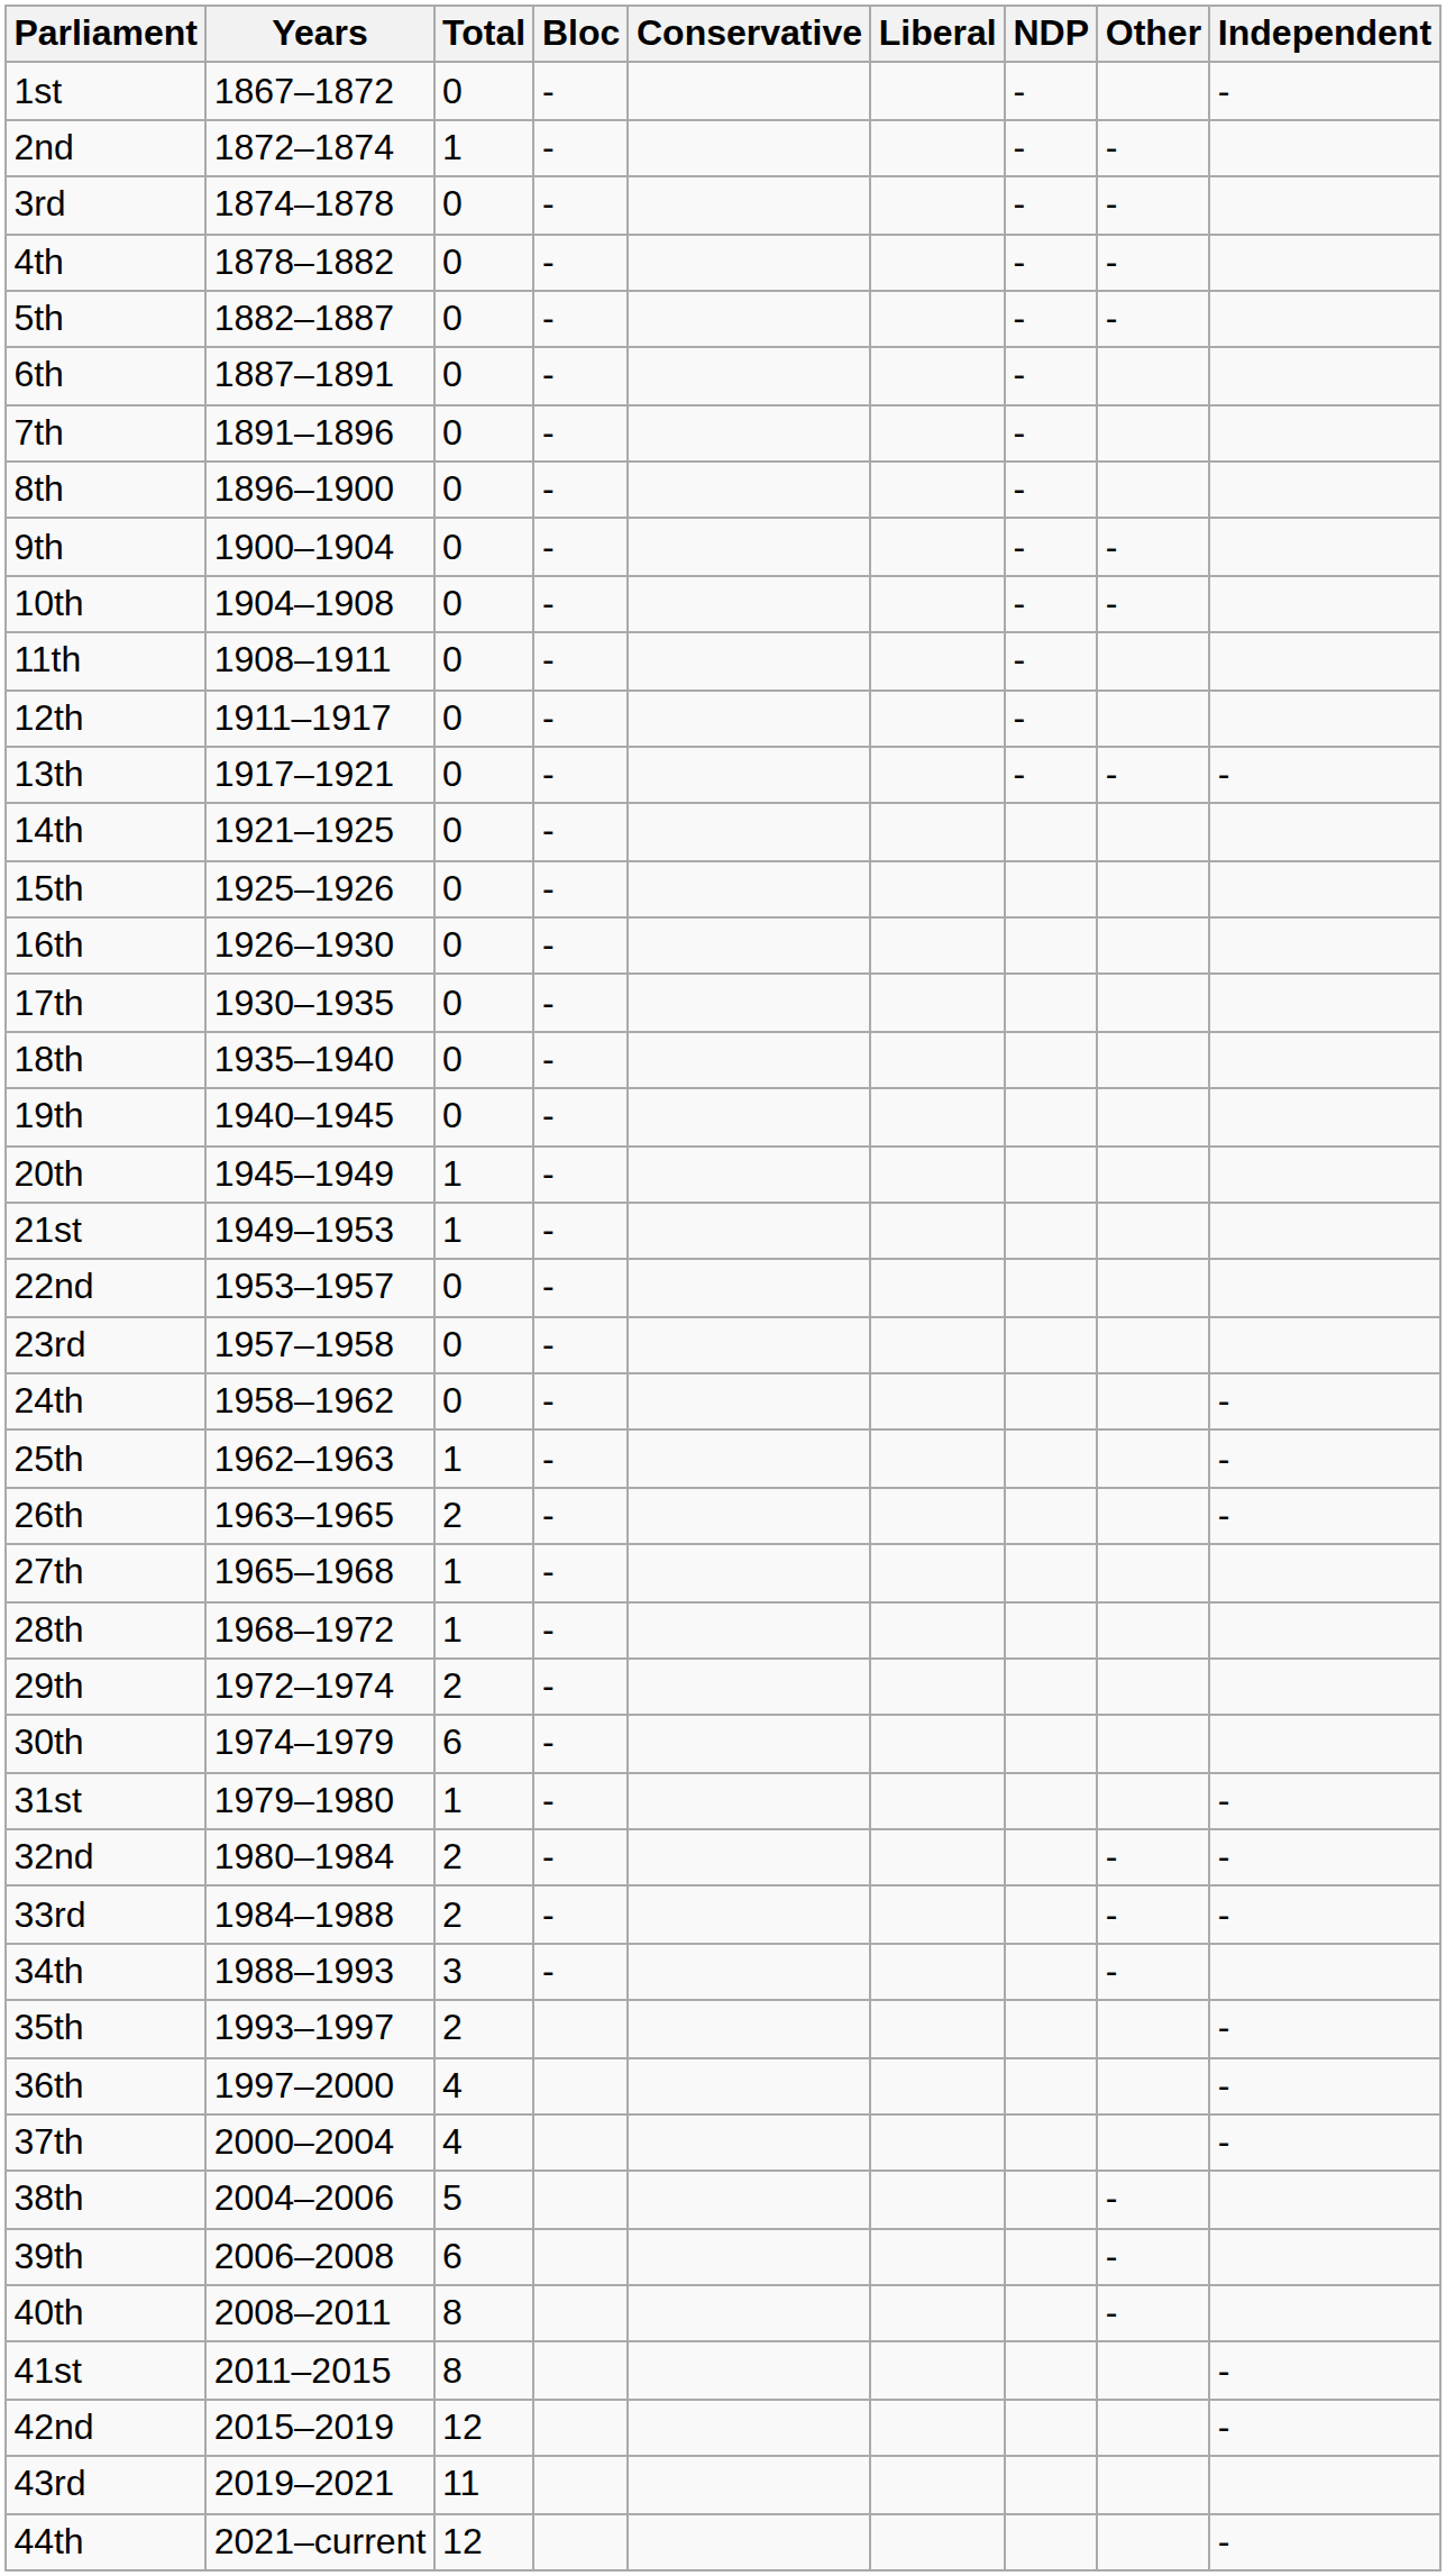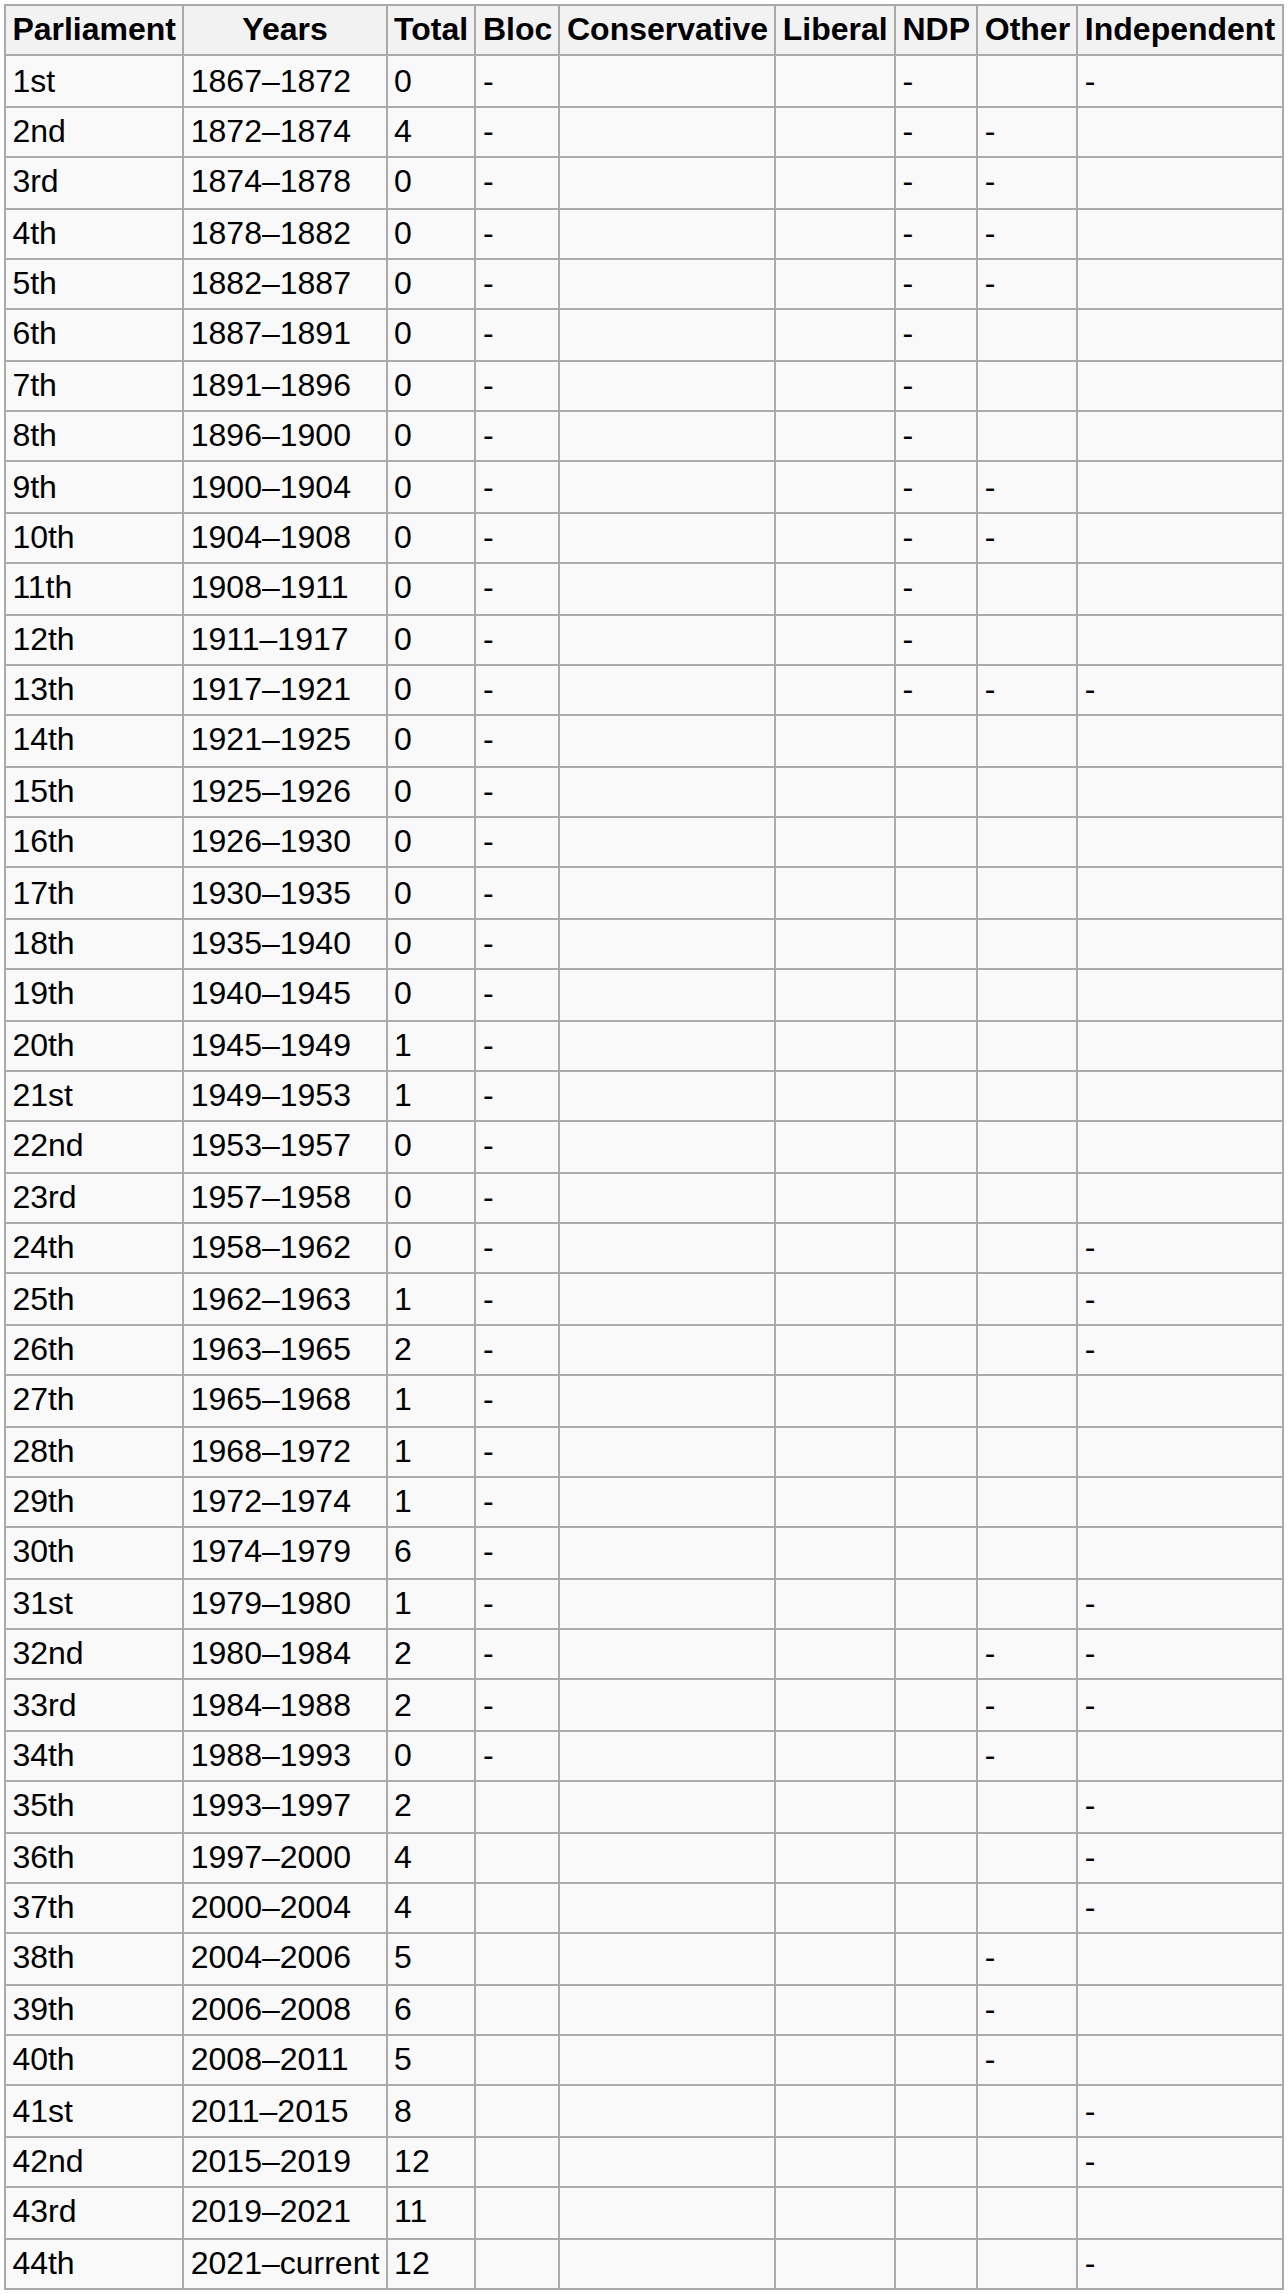 <table class="wikitable sortable">
 <tr>
 <th data-sort-type="number">Parliament</th>
 <th>Years</th>
 <th>Total</th>
 <th>Bloc</th>
 <th>Conservative</th>
 <th>Liberal</th>
 <th>NDP</th>
 <th>Other</th>
 <th>Independent</th>
 </tr>
 <tr>
 <td>1st</td>
 <td>1867–1872</td>
 <td>0</td>
 <td>-</td>
 <td></td>
 <td></td>
 <td>-</td>
 <td></td>
 <td>-</td>
 </tr>
 <tr>
 <td>2nd</td>
 <td>1872–1874</td>
-<td>1</td>
+<td>4</td>
 <td>-</td>
 <td></td>
 <td></td>
 <td>-</td>
 <td>-</td>
 <td></td>
 </tr>
 <tr>
 <td>3rd</td>
 <td>1874–1878</td>
 <td>0</td>
 <td>-</td>
 <td></td>
 <td></td>
 <td>-</td>
 <td>-</td>
 <td></td>
 </tr>
 <tr>
 <td>4th</td>
 <td>1878–1882</td>
 <td>0</td>
 <td>-</td>
 <td></td>
 <td></td>
 <td>-</td>
 <td>-</td>
 <td></td>
 </tr>
 <tr>
 <td>5th</td>
 <td>1882–1887</td>
 <td>0</td>
 <td>-</td>
 <td></td>
 <td></td>
 <td>-</td>
 <td>-</td>
 <td></td>
 </tr>
 <tr>
 <td>6th</td>
 <td>1887–1891</td>
 <td>0</td>
 <td>-</td>
 <td></td>
 <td></td>
 <td>-</td>
 <td></td>
 <td></td>
 </tr>
 <tr>
 <td>7th</td>
 <td>1891–1896</td>
 <td>0</td>
 <td>-</td>
 <td></td>
 <td></td>
 <td>-</td>
 <td></td>
 <td></td>
 </tr>
 <tr>
 <td>8th</td>
 <td>1896–1900</td>
 <td>0</td>
 <td>-</td>
 <td></td>
 <td></td>
 <td>-</td>
 <td></td>
 <td></td>
 </tr>
 <tr>
 <td>9th</td>
 <td>1900–1904</td>
 <td>0</td>
 <td>-</td>
 <td></td>
 <td></td>
 <td>-</td>
 <td>-</td>
 <td></td>
 </tr>
 <tr>
 <td>10th</td>
 <td>1904–1908</td>
 <td>0</td>
 <td>-</td>
 <td></td>
 <td></td>
 <td>-</td>
 <td>-</td>
 <td></td>
 </tr>
 <tr>
 <td>11th</td>
 <td>1908–1911</td>
 <td>0</td>
 <td>-</td>
 <td></td>
 <td></td>
 <td>-</td>
 <td></td>
 <td></td>
 </tr>
 <tr>
 <td>12th</td>
 <td>1911–1917</td>
 <td>0</td>
 <td>-</td>
 <td></td>
 <td></td>
 <td>-</td>
 <td></td>
 <td></td>
 </tr>
 <tr>
 <td>13th</td>
 <td>1917–1921</td>
 <td>0</td>
 <td>-</td>
 <td></td>
 <td></td>
 <td>-</td>
 <td>-</td>
 <td>-</td>
 </tr>
 <tr>
 <td>14th</td>
 <td>1921–1925</td>
 <td>0</td>
 <td>-</td>
 <td></td>
 <td></td>
 <td></td>
 <td></td>
 <td></td>
 </tr>
 <tr>
 <td>15th</td>
 <td>1925–1926</td>
 <td>0</td>
 <td>-</td>
 <td></td>
 <td></td>
 <td></td>
 <td></td>
 <td></td>
 </tr>
 <tr>
 <td>16th</td>
 <td>1926–1930</td>
 <td>0</td>
 <td>-</td>
 <td></td>
 <td></td>
 <td></td>
 <td></td>
 <td></td>
 </tr>
 <tr>
 <td>17th</td>
 <td>1930–1935</td>
 <td>0</td>
 <td>-</td>
 <td></td>
 <td></td>
 <td></td>
 <td></td>
 <td></td>
 </tr>
 <tr>
 <td>18th</td>
 <td>1935–1940</td>
 <td>0</td>
 <td>-</td>
 <td></td>
 <td></td>
 <td></td>
 <td></td>
 <td></td>
 </tr>
 <tr>
 <td>19th</td>
 <td>1940–1945</td>
 <td>0</td>
 <td>-</td>
 <td></td>
 <td></td>
 <td></td>
 <td></td>
 <td></td>
 </tr>
 <tr>
 <td>20th</td>
 <td>1945–1949</td>
 <td>1</td>
 <td>-</td>
 <td></td>
 <td></td>
 <td></td>
 <td></td>
 <td></td>
 </tr>
 <tr>
 <td>21st</td>
 <td>1949–1953</td>
 <td>1</td>
 <td>-</td>
 <td></td>
 <td></td>
 <td></td>
 <td></td>
 <td></td>
 </tr>
 <tr>
 <td>22nd</td>
 <td>1953–1957</td>
 <td>0</td>
 <td>-</td>
 <td></td>
 <td></td>
 <td></td>
 <td></td>
 <td></td>
 </tr>
 <tr>
 <td>23rd</td>
 <td>1957–1958</td>
 <td>0</td>
 <td>-</td>
 <td></td>
 <td></td>
 <td></td>
 <td></td>
 <td></td>
 </tr>
 <tr>
 <td>24th</td>
 <td>1958–1962</td>
 <td>0</td>
 <td>-</td>
 <td></td>
 <td></td>
 <td></td>
 <td></td>
 <td>-</td>
 </tr>
 <tr>
 <td>25th</td>
 <td>1962–1963</td>
 <td>1</td>
 <td>-</td>
 <td></td>
 <td></td>
 <td></td>
 <td></td>
 <td>-</td>
 </tr>
 <tr>
 <td>26th</td>
 <td>1963–1965</td>
 <td>2</td>
 <td>-</td>
 <td></td>
 <td></td>
 <td></td>
 <td></td>
 <td>-</td>
 </tr>
 <tr>
 <td>27th</td>
 <td>1965–1968</td>
 <td>1</td>
 <td>-</td>
 <td></td>
 <td></td>
 <td></td>
 <td></td>
 <td></td>
 </tr>
 <tr>
 <td>28th</td>
 <td>1968–1972</td>
 <td>1</td>
 <td>-</td>
 <td></td>
 <td></td>
 <td></td>
 <td></td>
 <td></td>
 </tr>
 <tr>
 <td>29th</td>
 <td>1972–1974</td>
-<td>2</td>
+<td>1</td>
 <td>-</td>
 <td></td>
 <td></td>
 <td></td>
 <td></td>
 <td></td>
 </tr>
 <tr>
 <td>30th</td>
 <td>1974–1979</td>
 <td>6</td>
 <td>-</td>
 <td></td>
 <td></td>
 <td></td>
 <td></td>
 <td></td>
 </tr>
 <tr>
 <td>31st</td>
 <td>1979–1980</td>
 <td>1</td>
 <td>-</td>
 <td></td>
 <td></td>
 <td></td>
 <td></td>
 <td>-</td>
 </tr>
 <tr>
 <td>32nd</td>
 <td>1980–1984</td>
 <td>2</td>
 <td>-</td>
 <td></td>
 <td></td>
 <td></td>
 <td>-</td>
 <td>-</td>
 </tr>
 <tr>
 <td>33rd</td>
 <td>1984–1988</td>
 <td>2</td>
 <td>-</td>
 <td></td>
 <td></td>
 <td></td>
 <td>-</td>
 <td>-</td>
 </tr>
 <tr>
 <td>34th</td>
 <td>1988–1993</td>
-<td>3</td>
+<td>0</td>
 <td>-</td>
 <td></td>
 <td></td>
 <td></td>
 <td>-</td>
 <td></td>
 </tr>
 <tr>
 <td>35th</td>
 <td>1993–1997</td>
 <td>2</td>
 <td></td>
 <td></td>
 <td></td>
 <td></td>
 <td></td>
 <td>-</td>
 </tr>
 <tr>
 <td>36th</td>
 <td>1997–2000</td>
 <td>4</td>
 <td></td>
 <td></td>
 <td></td>
 <td></td>
 <td></td>
 <td>-</td>
 </tr>
 <tr>
 <td>37th</td>
 <td>2000–2004</td>
 <td>4</td>
 <td></td>
 <td></td>
 <td></td>
 <td></td>
 <td></td>
 <td>-</td>
 </tr>
 <tr>
 <td>38th</td>
 <td>2004–2006</td>
 <td>5</td>
 <td></td>
 <td></td>
 <td></td>
 <td></td>
 <td>-</td>
 <td></td>
 </tr>
 <tr>
 <td>39th</td>
 <td>2006–2008</td>
 <td>6</td>
 <td></td>
 <td></td>
 <td></td>
 <td></td>
 <td>-</td>
 <td></td>
 </tr>
 <tr>
 <td>40th</td>
 <td>2008–2011</td>
-<td>8</td>
+<td>5</td>
 <td></td>
 <td></td>
 <td></td>
 <td></td>
 <td>-</td>
 <td></td>
 </tr>
 <tr>
 <td>41st</td>
 <td>2011–2015</td>
 <td>8</td>
 <td></td>
 <td></td>
 <td></td>
 <td></td>
 <td></td>
 <td>-</td>
 </tr>
 <tr>
 <td>42nd</td>
 <td>2015–2019</td>
 <td>12</td>
 <td></td>
 <td></td>
 <td></td>
 <td></td>
 <td></td>
 <td>-</td>
 </tr>
 <tr>
 <td>43rd</td>
 <td>2019–2021</td>
 <td>11</td>
 <td></td>
 <td></td>
 <td></td>
 <td></td>
 <td></td>
 <td></td>
 </tr>
 <tr>
 <td>44th</td>
 <td>2021–current</td>
 <td>12</td>
 <td></td>
 <td></td>
 <td></td>
 <td></td>
 <td></td>
 <td>-</td>
 </tr>
 </table>
